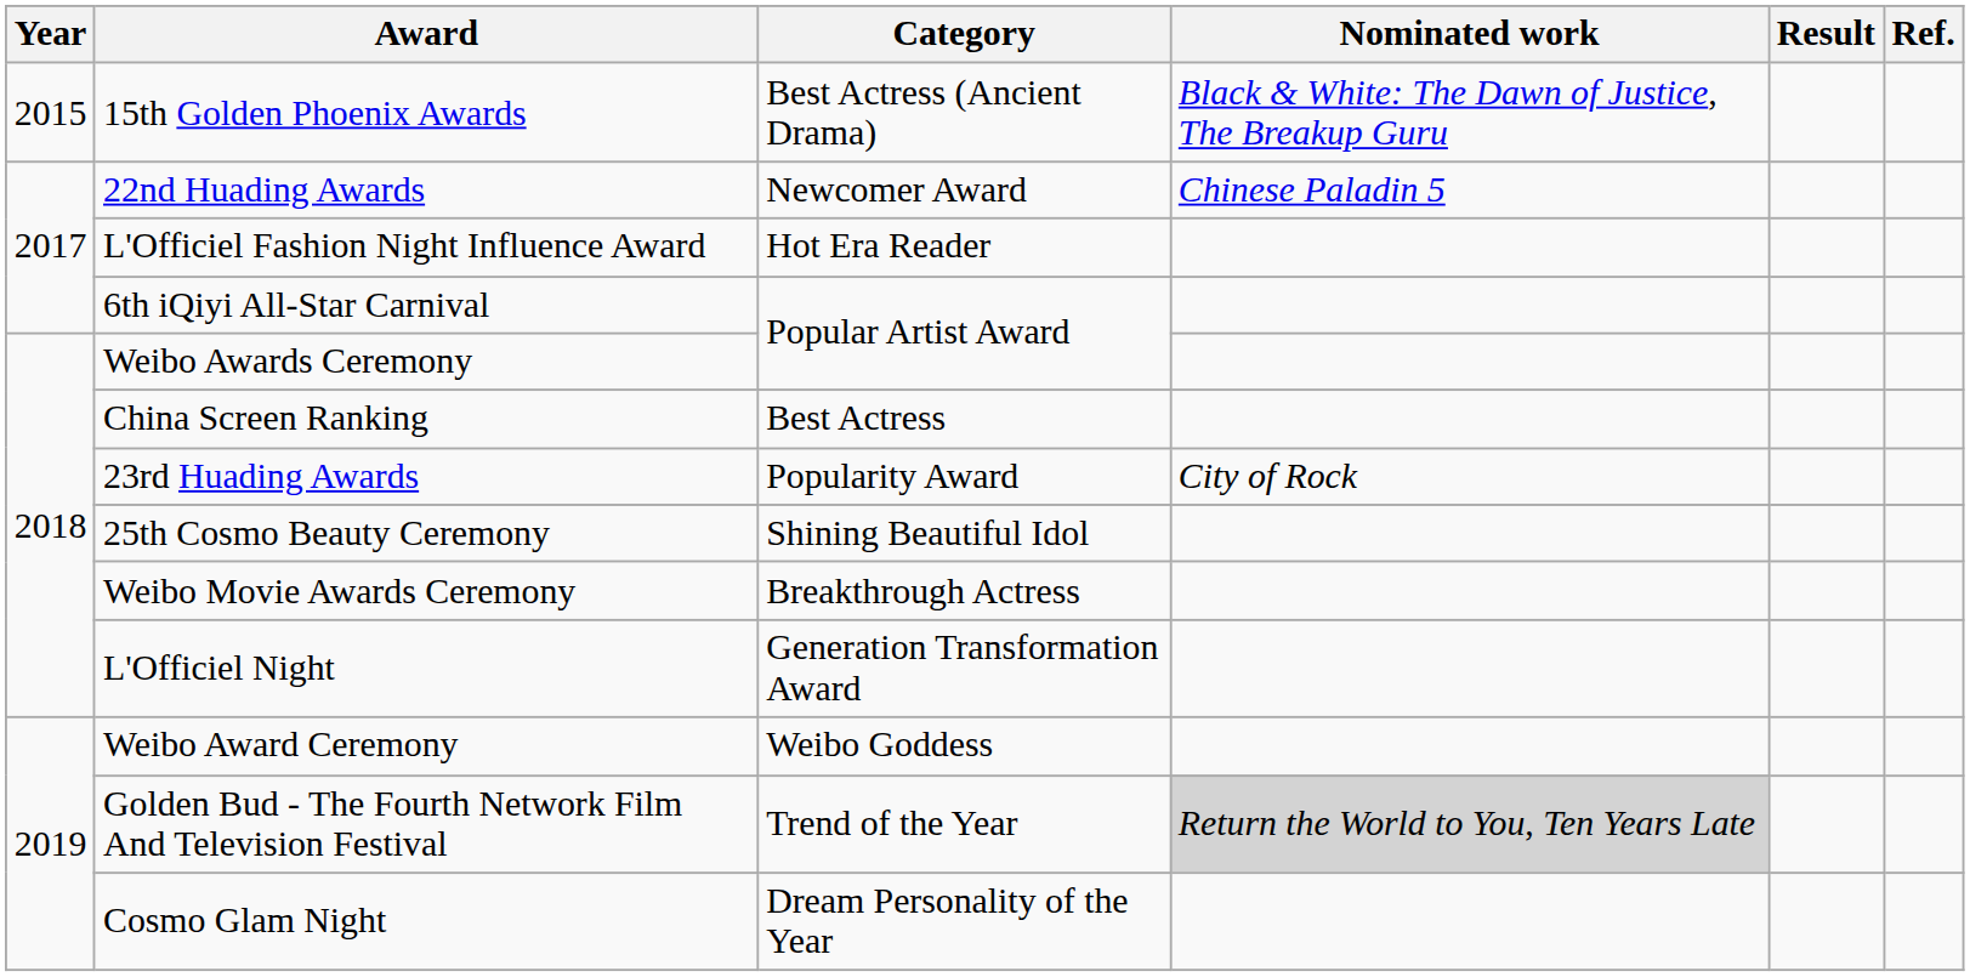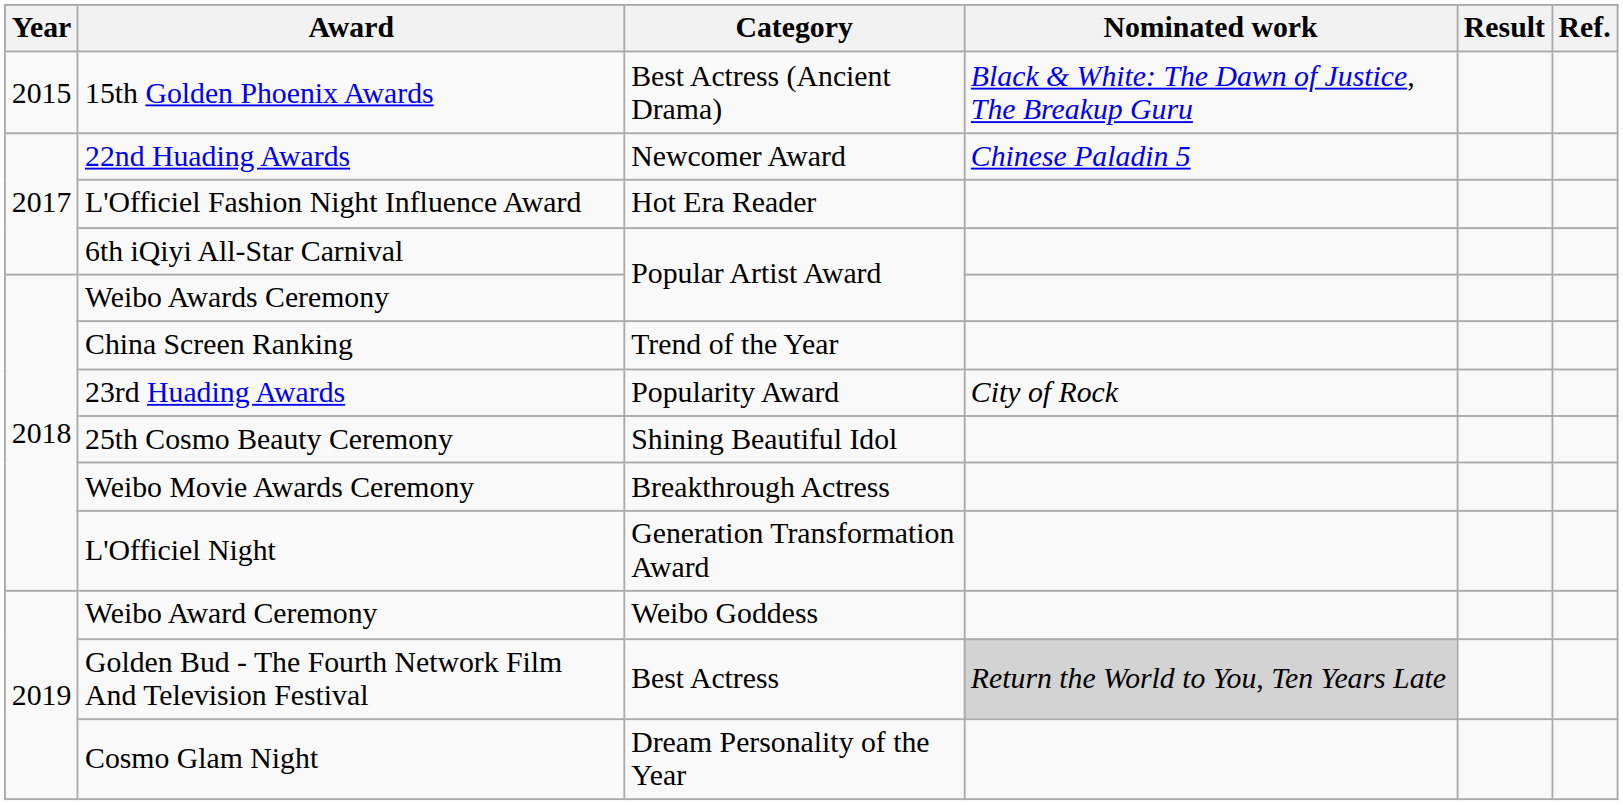 <table class="wikitable">
 <tr>
 <th>Year</th>
 <th>Award</th>
 <th>Category</th>
 <th>Nominated work</th>
 <th>Result</th>
 <th>Ref.</th>
 </tr>
 <tr>
 <td>2015</td>
 <td>15th <a href='#'>Golden Phoenix Awards</a></td>
 <td>Best Actress (Ancient Drama)</td>
 <td><em><a href='#'>Black & White: The Dawn of Justice</a></em>, <em><a href='#'>The Breakup Guru</a></em></td>
 <td></td>
 <td></td>
 </tr>
 <tr>
 <td rowspan=3>2017</td>
 <td><a href='#'>22nd Huading Awards</a></td>
 <td>Newcomer Award</td>
 <td><em><a href='#'>Chinese Paladin 5</a></em></td>
 <td></td>
 <td></td>
 </tr>
 <tr>
 <td>L'Officiel Fashion Night Influence Award</td>
 <td>Hot Era Reader</td>
 <td></td>
 <td></td>
 <td></td>
 </tr>
 <tr>
 <td>6th iQiyi All-Star Carnival</td>
 <td rowspan=2>Popular Artist Award</td>
 <td></td>
 <td></td>
 <td></td>
 </tr>
 <tr>
 <td rowspan=6>2018</td>
 <td>Weibo Awards Ceremony</td>
 <td></td>
 <td></td>
 <td></td>
 </tr>
 <tr>
 <td>China Screen Ranking</td>
-<td>Best Actress</td>
+<td>Trend of the Year</td>
 <td></td>
 <td></td>
 <td></td>
 </tr>
 <tr>
 <td>23rd <a href='#'>Huading Awards</a></td>
 <td>Popularity Award</td>
 <td><em>City of Rock</em></td>
 <td></td>
 <td></td>
 </tr>
 <tr>
 <td>25th Cosmo Beauty Ceremony</td>
 <td>Shining Beautiful Idol</td>
 <td></td>
 <td></td>
 <td></td>
 </tr>
 <tr>
 <td>Weibo Movie Awards Ceremony</td>
 <td>Breakthrough Actress</td>
 <td></td>
 <td></td>
 <td></td>
 </tr>
 <tr>
 <td>L'Officiel Night</td>
 <td>Generation Transformation Award</td>
 <td></td>
 <td></td>
 <td></td>
 </tr>
 <tr>
 <td rowspan=3>2019</td>
 <td>Weibo Award Ceremony</td>
 <td>Weibo Goddess</td>
 <td></td>
 <td></td>
 <td></td>
 </tr>
 <tr>
 <td>Golden Bud - The Fourth Network Film And Television Festival</td>
-<td>Trend of the Year</td>
+<td>Best Actress</td>
 <td style="background: lightgrey;"><em>Return the World to You</em>, <em>Ten Years Late</em></td>
 <td></td>
 <td></td>
 </tr>
 <tr>
 <td>Cosmo Glam Night</td>
 <td>Dream Personality of the Year</td>
 <td></td>
 <td></td>
 <td></td>
 </tr>
 </table>
